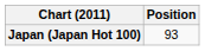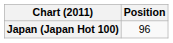 <table class="wikitable plainrowheaders">
 <tr>
 <th>Chart (2011)</th>
 <th>Position</th>
 </tr>
 <tr>
 <th scope="row">Japan (Japan Hot 100)</th>
-<td align="center">93</td>
+<td align="center">96</td>
 </tr>
 </table>
